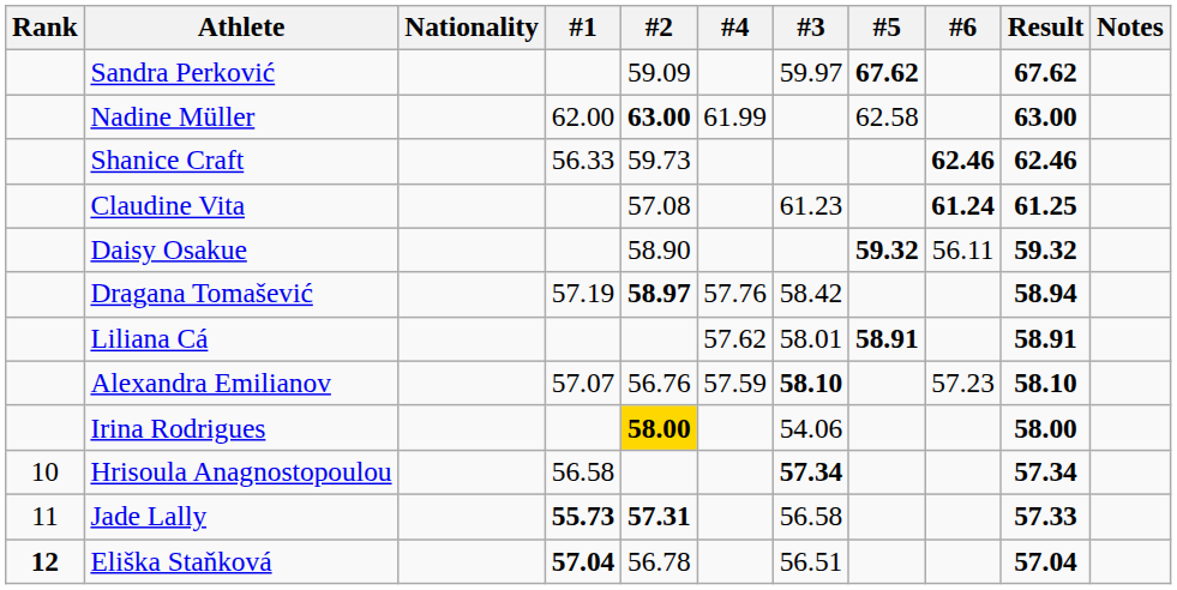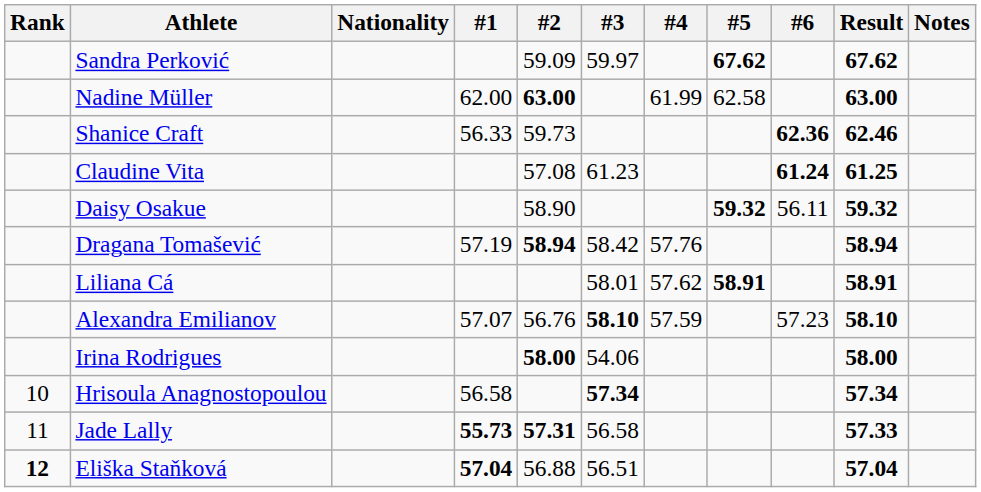 <table class="wikitable sortable" style="text-align:center">
 <tr>
 <th>Rank</th>
 <th>Athlete</th>
 <th>Nationality</th>
 <th>#1</th>
 <th>#2</th>
+<th>#3</th>
 <th>#4</th>
-<th>#3</th>
 <th>#5</th>
 <th>#6</th>
 <th>Result</th>
 <th>Notes</th>
 </tr>
 <tr>
 <td></td>
 <td align="left"><a href='#'>Sandra Perković</a></td>
 <td align=left></td>
 <td></td>
 <td>59.09</td>
+<td>59.97</td>
 <td></td>
-<td>59.97</td>
 <td><strong>67.62</strong></td>
 <td></td>
 <td><strong>67.62</strong></td>
 <td></td>
 </tr>
 <tr>
 <td></td>
 <td align="left"><a href='#'>Nadine Müller</a></td>
 <td align=left></td>
 <td>62.00</td>
 <td><strong>63.00</strong></td>
+<td></td>
 <td>61.99</td>
-<td></td>
 <td>62.58</td>
 <td></td>
 <td><strong>63.00</strong></td>
 <td></td>
 </tr>
 <tr>
 <td></td>
 <td align=left><a href='#'>Shanice Craft</a></td>
 <td align=left></td>
 <td>56.33</td>
 <td>59.73</td>
 <td></td>
 <td></td>
 <td></td>
-<td><strong>62.46</strong></td>
+<td><strong>62.36</strong></td>
 <td><strong>62.46</strong></td>
 <td></td>
 </tr>
 <tr>
 <td></td>
 <td align=left><a href='#'>Claudine Vita</a></td>
 <td align=left></td>
 <td></td>
 <td>57.08</td>
+<td>61.23</td>
 <td></td>
-<td>61.23</td>
 <td></td>
 <td><strong>61.24</strong></td>
 <td><strong>61.25</strong></td>
 <td></td>
 </tr>
 <tr>
 <td></td>
 <td align=left><a href='#'>Daisy Osakue</a></td>
 <td align=left></td>
 <td></td>
 <td>58.90</td>
 <td></td>
 <td></td>
 <td><strong>59.32</strong></td>
 <td>56.11</td>
 <td><strong>59.32</strong></td>
 <td></td>
 </tr>
 <tr>
 <td></td>
 <td align=left><a href='#'>Dragana Tomašević</a></td>
 <td align=left></td>
 <td>57.19</td>
-<td><strong>58.97</strong></td>
+<td><strong>58.94</strong></td>
+<td>58.42</td>
 <td>57.76</td>
-<td>58.42</td>
 <td></td>
 <td></td>
 <td><strong>58.94</strong></td>
 <td></td>
 </tr>
 <tr>
 <td></td>
 <td align=left><a href='#'>Liliana Cá</a></td>
 <td align=left></td>
 <td></td>
 <td></td>
+<td>58.01</td>
 <td>57.62</td>
-<td>58.01</td>
 <td><strong>58.91</strong></td>
 <td></td>
 <td><strong>58.91</strong></td>
 <td></td>
 </tr>
 <tr>
 <td></td>
 <td align=left><a href='#'>Alexandra Emilianov</a></td>
 <td align=left></td>
 <td>57.07</td>
 <td>56.76</td>
+<td><strong>58.10</strong></td>
 <td>57.59</td>
-<td><strong>58.10</strong></td>
 <td></td>
 <td>57.23</td>
 <td><strong>58.10</strong></td>
 <td></td>
 </tr>
 <tr>
 <td></td>
 <td align=left><a href='#'>Irina Rodrigues</a></td>
 <td align=left></td>
 <td></td>
-<td style="background: gold;"><strong>58.00</strong></td>
+<td><strong>58.00</strong></td>
+<td>54.06</td>
 <td></td>
-<td>54.06</td>
 <td></td>
 <td></td>
 <td><strong>58.00</strong></td>
 <td></td>
 </tr>
 <tr>
 <td>10</td>
 <td align=left><a href='#'>Hrisoula Anagnostopoulou</a></td>
 <td align=left></td>
 <td>56.58</td>
 <td></td>
+<td><strong>57.34</strong></td>
 <td></td>
-<td><strong>57.34</strong></td>
 <td></td>
 <td></td>
 <td><strong>57.34</strong></td>
 <td></td>
 </tr>
 <tr>
 <td>11</td>
 <td align=left><a href='#'>Jade Lally</a></td>
 <td align=left></td>
 <td><strong>55.73</strong></td>
 <td><strong>57.31</strong></td>
+<td>56.58</td>
 <td></td>
-<td>56.58</td>
 <td></td>
 <td></td>
 <td><strong>57.33</strong></td>
 <td></td>
 </tr>
 <tr>
 <td><strong>12</strong></td>
 <td align=left><a href='#'>Eliška Staňková</a></td>
 <td align=left></td>
 <td><strong>57.04</strong></td>
-<td>56.78</td>
+<td>56.88</td>
+<td>56.51</td>
 <td></td>
-<td>56.51</td>
 <td></td>
 <td></td>
 <td><strong>57.04</strong></td>
 <td></td>
 </tr>
 </table>
